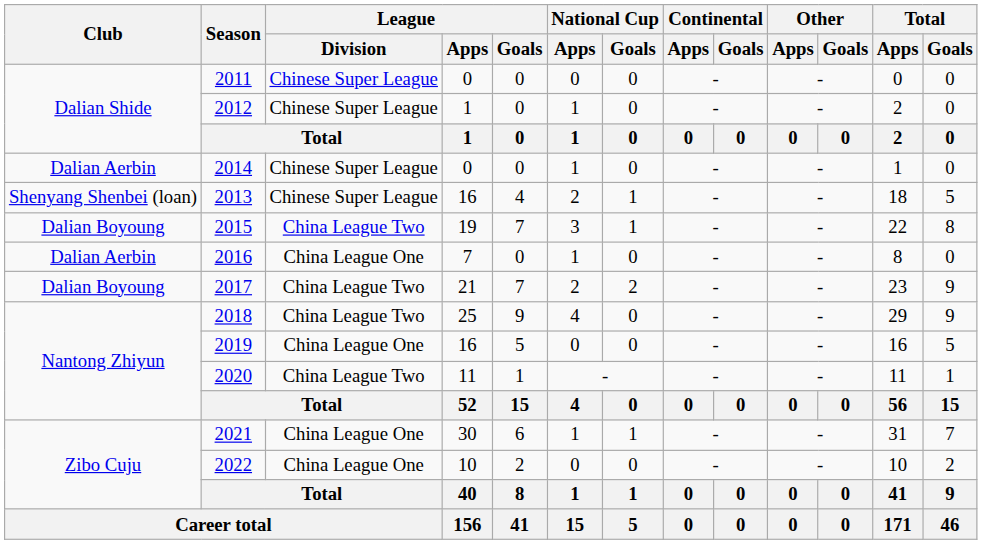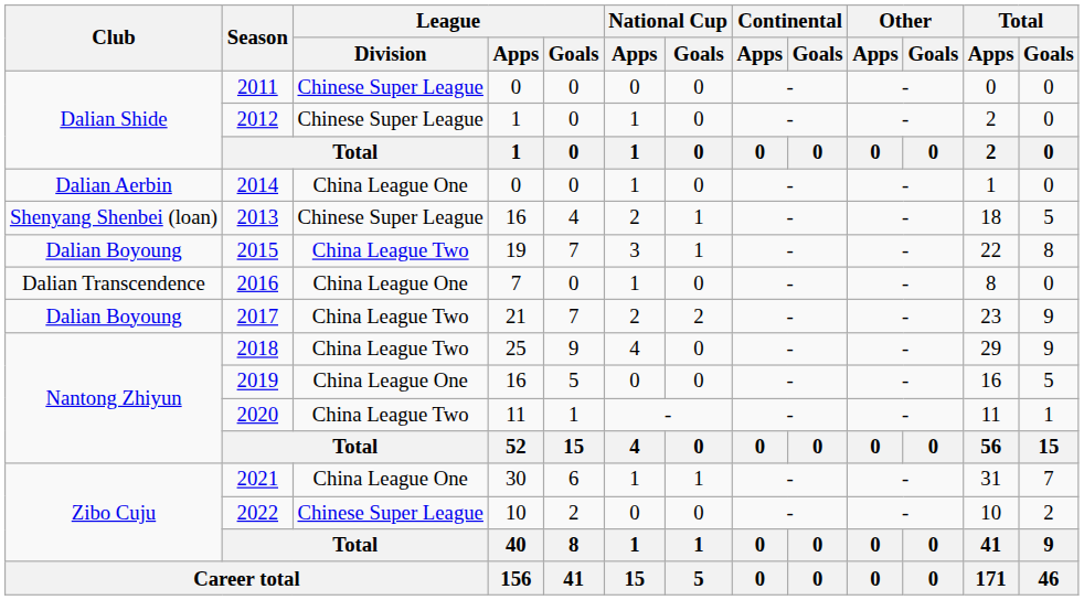 <table class="wikitable" style="text-align: center">
 <tr>
 <th rowspan="2">Club</th>
 <th rowspan="2">Season</th>
 <th colspan="3">League</th>
 <th colspan="2">National Cup</th>
 <th colspan="2">Continental</th>
 <th colspan="2">Other</th>
 <th colspan="2">Total</th>
 </tr>
 <tr>
 <th>Division</th>
 <th>Apps</th>
 <th>Goals</th>
 <th>Apps</th>
 <th>Goals</th>
 <th>Apps</th>
 <th>Goals</th>
 <th>Apps</th>
 <th>Goals</th>
 <th>Apps</th>
 <th>Goals</th>
 </tr>
 <tr>
 <td rowspan=3><a href='#'>Dalian Shide</a></td>
 <td><a href='#'>2011</a></td>
 <td><a href='#'>Chinese Super League</a></td>
 <td>0</td>
 <td>0</td>
 <td>0</td>
 <td>0</td>
 <td colspan="2">-</td>
 <td colspan="2">-</td>
 <td>0</td>
 <td>0</td>
 </tr>
 <tr>
 <td><a href='#'>2012</a></td>
 <td>Chinese Super League</td>
 <td>1</td>
 <td>0</td>
 <td>1</td>
 <td>0</td>
 <td colspan="2">-</td>
 <td colspan="2">-</td>
 <td>2</td>
 <td>0</td>
 </tr>
 <tr>
 <th colspan="2"><strong>Total</strong></th>
 <th>1</th>
 <th>0</th>
 <th>1</th>
 <th>0</th>
 <th>0</th>
 <th>0</th>
 <th>0</th>
 <th>0</th>
 <th>2</th>
 <th>0</th>
 </tr>
 <tr>
 <td><a href='#'>Dalian Aerbin</a></td>
 <td><a href='#'>2014</a></td>
-<td>Chinese Super League</td>
+<td>China League One</td>
 <td>0</td>
 <td>0</td>
 <td>1</td>
 <td>0</td>
 <td colspan="2">-</td>
 <td colspan="2">-</td>
 <td>1</td>
 <td>0</td>
 </tr>
 <tr>
 <td><a href='#'>Shenyang Shenbei</a> (loan)</td>
 <td><a href='#'>2013</a></td>
 <td>Chinese Super League</td>
 <td>16</td>
 <td>4</td>
 <td>2</td>
 <td>1</td>
 <td colspan="2">-</td>
 <td colspan="2">-</td>
 <td>18</td>
 <td>5</td>
 </tr>
 <tr>
 <td><a href='#'>Dalian Boyoung</a></td>
 <td><a href='#'>2015</a></td>
 <td><a href='#'>China League Two</a></td>
 <td>19</td>
 <td>7</td>
 <td>3</td>
 <td>1</td>
 <td colspan="2">-</td>
 <td colspan="2">-</td>
 <td>22</td>
 <td>8</td>
 </tr>
 <tr>
-<td><a href='#'>Dalian Aerbin</a></td>
+<td>Dalian Transcendence</td>
 <td><a href='#'>2016</a></td>
 <td>China League One</td>
 <td>7</td>
 <td>0</td>
 <td>1</td>
 <td>0</td>
 <td colspan="2">-</td>
 <td colspan="2">-</td>
 <td>8</td>
 <td>0</td>
 </tr>
 <tr>
 <td><a href='#'>Dalian Boyoung</a></td>
 <td><a href='#'>2017</a></td>
 <td>China League Two</td>
 <td>21</td>
 <td>7</td>
 <td>2</td>
 <td>2</td>
 <td colspan="2">-</td>
 <td colspan="2">-</td>
 <td>23</td>
 <td>9</td>
 </tr>
 <tr>
 <td rowspan=4><a href='#'>Nantong Zhiyun</a></td>
 <td><a href='#'>2018</a></td>
 <td>China League Two</td>
 <td>25</td>
 <td>9</td>
 <td>4</td>
 <td>0</td>
 <td colspan="2">-</td>
 <td colspan="2">-</td>
 <td>29</td>
 <td>9</td>
 </tr>
 <tr>
 <td><a href='#'>2019</a></td>
 <td>China League One</td>
 <td>16</td>
 <td>5</td>
 <td>0</td>
 <td>0</td>
 <td colspan="2">-</td>
 <td colspan="2">-</td>
 <td>16</td>
 <td>5</td>
 </tr>
 <tr>
 <td><a href='#'>2020</a></td>
 <td>China League Two</td>
 <td>11</td>
 <td>1</td>
 <td colspan="2">-</td>
 <td colspan="2">-</td>
 <td colspan="2">-</td>
 <td>11</td>
 <td>1</td>
 </tr>
 <tr>
 <th colspan="2"><strong>Total</strong></th>
 <th>52</th>
 <th>15</th>
 <th>4</th>
 <th>0</th>
 <th>0</th>
 <th>0</th>
 <th>0</th>
 <th>0</th>
 <th>56</th>
 <th>15</th>
 </tr>
 <tr>
 <td rowspan=3><a href='#'>Zibo Cuju</a></td>
 <td><a href='#'>2021</a></td>
 <td>China League One</td>
 <td>30</td>
 <td>6</td>
 <td>1</td>
 <td>1</td>
 <td colspan="2">-</td>
 <td colspan="2">-</td>
 <td>31</td>
 <td>7</td>
 </tr>
 <tr>
 <td><a href='#'>2022</a></td>
-<td>China League One</td>
+<td><a href='#'>Chinese Super League</a></td>
 <td>10</td>
 <td>2</td>
 <td>0</td>
 <td>0</td>
 <td colspan="2">-</td>
 <td colspan="2">-</td>
 <td>10</td>
 <td>2</td>
 </tr>
 <tr>
 <th colspan="2"><strong>Total</strong></th>
 <th>40</th>
 <th>8</th>
 <th>1</th>
 <th>1</th>
 <th>0</th>
 <th>0</th>
 <th>0</th>
 <th>0</th>
 <th>41</th>
 <th>9</th>
 </tr>
 <tr>
 <th colspan=3>Career total</th>
 <th>156</th>
 <th>41</th>
 <th>15</th>
 <th>5</th>
 <th>0</th>
 <th>0</th>
 <th>0</th>
 <th>0</th>
 <th>171</th>
 <th>46</th>
 </tr>
 </table>
